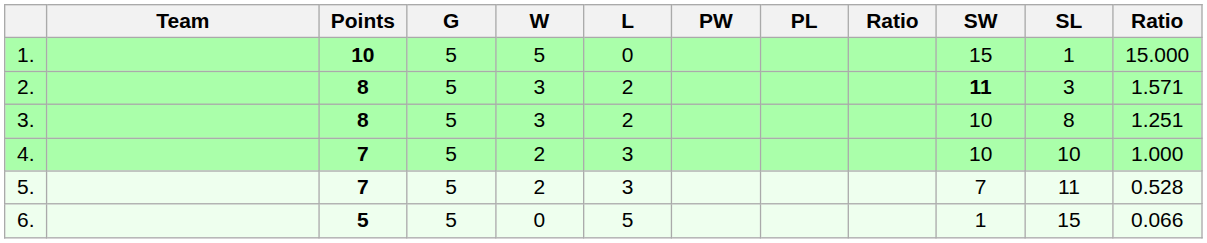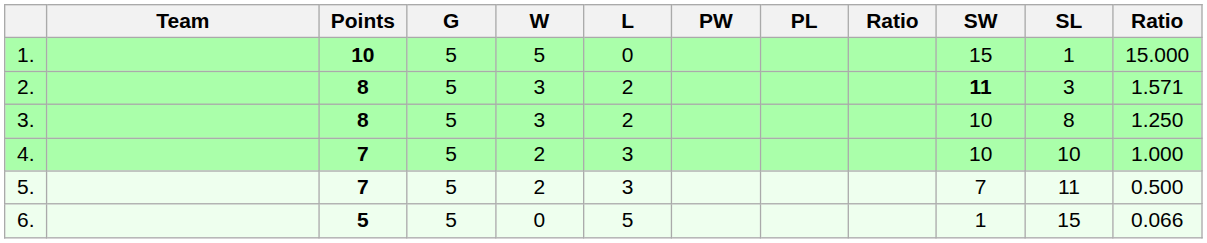 <table class=wikitable style="text-align:center">
 <tr style="background: #DCDCDC">
 <th width="25"></th>
 <th width="200">Team</th>
 <th width="60">Points</th>
 <th width="60">G</th>
 <th width="60">W</th>
 <th width="60">L</th>
 <th width="60">PW</th>
 <th width="60">PL</th>
 <th width="60">Ratio</th>
 <th width="60">SW</th>
 <th width="60">SL</th>
 <th width="60">Ratio</th>
 </tr>
 <tr style="background: #AAFFAA">
 <td>1.</td>
 <td align=left></td>
 <td><strong>10</strong></td>
 <td>5</td>
 <td>5</td>
 <td>0</td>
 <td></td>
 <td></td>
 <td></td>
 <td>15</td>
 <td>1</td>
 <td>15.000</td>
 </tr>
 <tr style="background: #AAFFAA">
 <td>2.</td>
 <td align=left></td>
 <td><strong>8</strong></td>
 <td>5</td>
 <td>3</td>
 <td>2</td>
 <td></td>
 <td></td>
 <td></td>
 <td><strong>11</strong></td>
 <td>3</td>
 <td>1.571</td>
 </tr>
 <tr style="background: #AAFFAA">
 <td>3.</td>
 <td align=left></td>
 <td><strong>8</strong></td>
 <td>5</td>
 <td>3</td>
 <td>2</td>
 <td></td>
 <td></td>
 <td></td>
 <td>10</td>
 <td>8</td>
-<td>1.251</td>
+<td>1.250</td>
 </tr>
 <tr style="background: #AAFFAA">
 <td>4.</td>
 <td align=left></td>
 <td><strong>7</strong></td>
 <td>5</td>
 <td>2</td>
 <td>3</td>
 <td></td>
 <td></td>
 <td></td>
 <td>10</td>
 <td>10</td>
 <td>1.000</td>
 </tr>
 <tr style="background: #EEFFEE">
 <td>5.</td>
 <td align=left></td>
 <td><strong>7</strong></td>
 <td>5</td>
 <td>2</td>
 <td>3</td>
 <td></td>
 <td></td>
 <td></td>
 <td>7</td>
 <td>11</td>
-<td>0.528</td>
+<td>0.500</td>
 </tr>
 <tr style="background: #EEFFEE">
 <td>6.</td>
 <td align=left></td>
 <td><strong>5</strong></td>
 <td>5</td>
 <td>0</td>
 <td>5</td>
 <td></td>
 <td></td>
 <td></td>
 <td>1</td>
 <td>15</td>
 <td>0.066</td>
 </tr>
 </table>
